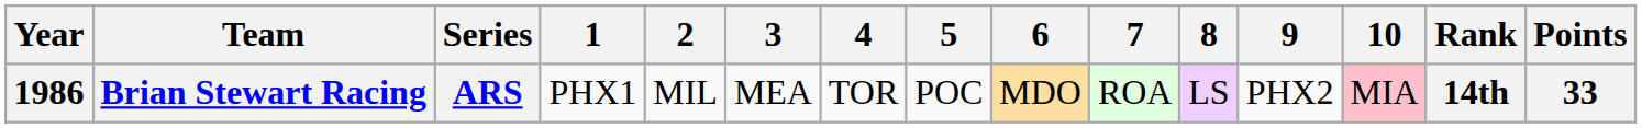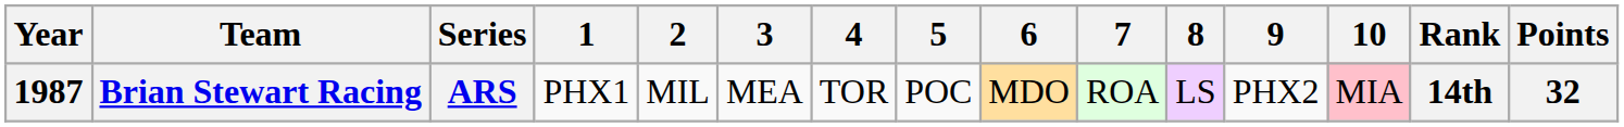 <table class="wikitable" style="text-align:center; font-size:90%">
 <tr>
 <th>Year</th>
 <th>Team</th>
 <th>Series</th>
 <th>1</th>
 <th>2</th>
 <th>3</th>
 <th>4</th>
 <th>5</th>
 <th>6</th>
 <th>7</th>
 <th>8</th>
 <th>9</th>
 <th>10</th>
 <th>Rank</th>
 <th>Points</th>
 </tr>
 <tr>
-<td style="background:#F2F2F2;" align=center><strong>1986</strong></td>
+<td style="background:#F2F2F2;" align=center><strong>1987</strong></td>
 <td style="background:#F2F2F2;" align=center><strong><a href='#'>Brian Stewart Racing</a></strong></td>
 <td style="background:#F2F2F2;" align=center><strong><a href='#'>ARS</a></strong></td>
 <td>PHX1</td>
 <td>MIL</td>
 <td>MEA</td>
 <td>TOR</td>
 <td>POC</td>
 <td style="background:#FFDF9F;">MDO<br></td>
 <td style="background:#DFFFDF;">ROA<br></td>
 <td style="background:#EFCFFF;">LS<br></td>
 <td>PHX2</td>
 <td style="background: pink;">MIA</td>
 <th><strong>14th</strong></th>
-<th><strong>33</strong></th>
+<th><strong>32</strong></th>
 </tr>
 </table>
